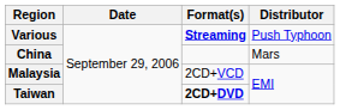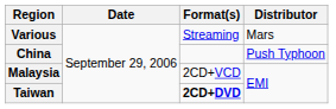 <table class="wikitable plainrowheaders">
 <tr>
 <th>Region</th>
 <th>Date</th>
 <th>Format(s)</th>
 <th>Distributor</th>
 </tr>
 <tr>
 <th scope="row">Various</th>
 <td rowspan="4">September 29, 2006</td>
-<td><strong><a href='#'>Streaming</a></strong></td>
-<td><a href='#'>Push Typhoon</a></td>
+<td><a href='#'>Streaming</a></td>
+<td>Mars</td>
 </tr>
 <tr>
 <th scope="row">China</th>
 <td></td>
-<td>Mars</td>
+<td><a href='#'>Push Typhoon</a></td>
 </tr>
 <tr>
 <th scope="row">Malaysia</th>
 <td>2CD+<a href='#'>VCD</a></td>
 <td rowspan="2"><a href='#'>EMI</a></td>
 </tr>
 <tr>
 <th scope="row">Taiwan</th>
 <td><strong>2CD+<a href='#'>DVD</a></strong></td>
 </tr>
 </table>
